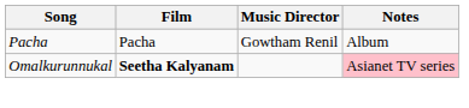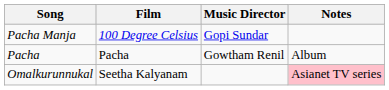 <table class="wikitable sortable">
 <tr style="background:#ccc; text-align:center;">
 <th>Song</th>
 <th>Film</th>
 <th>Music Director</th>
 <th>Notes</th>
+</tr>
+<tr>
+<td><em>Pacha Manja</em></td>
+<td><em><a href='#'>100 Degree Celsius</a></em></td>
+<td><a href='#'>Gopi Sundar</a></td>
+<td></td>
 </tr>
 <tr>
 <td><em>Pacha</em></td>
 <td>Pacha</td>
 <td>Gowtham Renil</td>
 <td>Album</td>
 </tr>
 <tr>
 <td><em>Omalkurunnukal</em></td>
-<td><strong>Seetha Kalyanam</strong></td>
+<td>Seetha Kalyanam</td>
 <td></td>
 <td style="background: pink;">Asianet TV series</td>
 </tr>
 </table>
